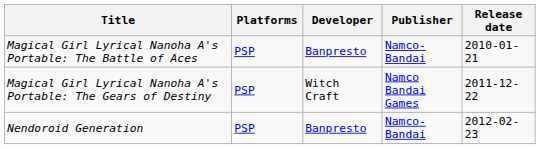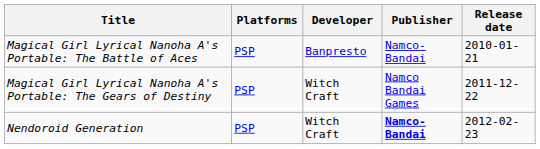 <table class="sortable wikitable">
 <tr>
 <th style="width:425px;">Title</th>
 <th style="width:80px;">Platforms</th>
 <th style="width:100px;">Developer</th>
 <th style="width:100px;">Publisher</th>
 <th style="width:100px;">Release date</th>
 </tr>
 <tr>
 <td><em>Magical Girl Lyrical Nanoha A's Portable: The Battle of Aces</em></td>
 <td><a href='#'>PSP</a></td>
 <td><a href='#'>Banpresto</a></td>
 <td><a href='#'>Namco-Bandai</a></td>
 <td>2010-01-21</td>
 </tr>
 <tr>
 <td><em>Magical Girl Lyrical Nanoha A's Portable: The Gears of Destiny</em></td>
 <td><a href='#'>PSP</a></td>
 <td>Witch Craft</td>
 <td><a href='#'>Namco Bandai Games</a></td>
 <td>2011-12-22</td>
 </tr>
 <tr>
 <td><em>Nendoroid Generation</em></td>
 <td><a href='#'>PSP</a></td>
-<td><a href='#'>Banpresto</a></td>
-<td><a href='#'>Namco-Bandai</a></td>
+<td>Witch Craft</td>
+<td><strong><a href='#'>Namco-Bandai</a></strong></td>
 <td>2012-02-23</td>
 </tr>
 </table>
